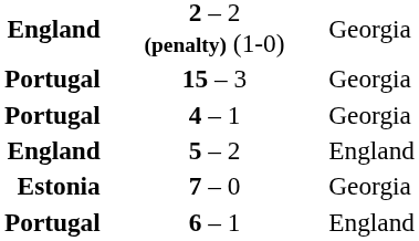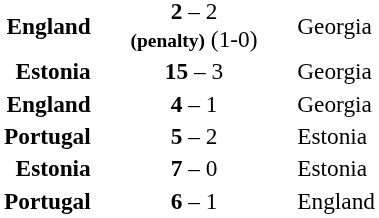 <table width=100% cellspacing=1>
 <tr>
 <th width=40%></th>
 <th width=20%></th>
 <th width=40%></th>
 <td></td>
 </tr>
 <tr style=font-size:90%>
 <td align=right><strong>England</strong></td>
 <td align=center><strong>2</strong> – 2<br><small><strong>(penalty)</strong></small> (1-0)</td>
 <td>Georgia</td>
 </tr>
 <tr style=font-size:90%>
-<td align=right><strong>Portugal</strong></td>
+<td align=right><strong>Estonia</strong></td>
 <td align=center><strong>15</strong> – 3</td>
 <td>Georgia</td>
 </tr>
 <tr style=font-size:90%>
-<td align=right><strong>Portugal</strong></td>
+<td align=right><strong>England</strong></td>
 <td align=center><strong>4</strong> – 1</td>
 <td>Georgia</td>
 </tr>
 <tr style=font-size:90%>
-<td align=right><strong>England</strong></td>
+<td align=right><strong>Portugal</strong></td>
 <td align=center><strong>5</strong> – 2</td>
-<td>England</td>
+<td>Estonia</td>
 </tr>
 <tr style=font-size:90%>
 <td align=right><strong>Estonia</strong></td>
 <td align=center><strong>7</strong> – 0</td>
-<td>Georgia</td>
+<td>Estonia</td>
 </tr>
 <tr style=font-size:90%>
 <td align=right><strong>Portugal</strong></td>
 <td align=center><strong>6</strong> – 1</td>
 <td>England</td>
 </tr>
 </table>
